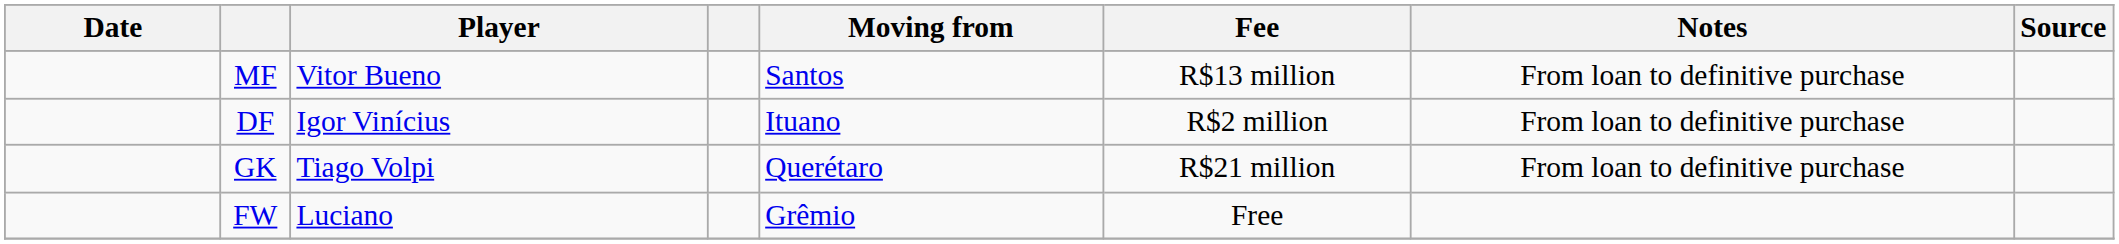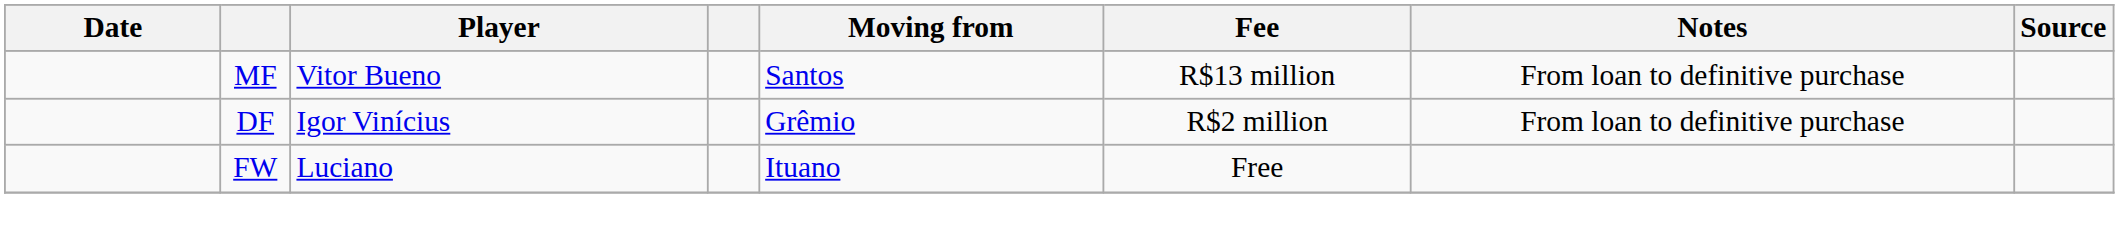 <table class="wikitable sortable">
 <tr>
 <th style="width:110px">Date</th>
 <th style="width:30px"></th>
 <th style="width:220px">Player</th>
 <th style="width:20px"></th>
 <th style="width:180px">Moving from</th>
 <th style="width:160px">Fee</th>
 <th style="width:320px" class="unsortable">Notes</th>
 <th style="width:35px">Source</th>
 </tr>
 <tr>
 <td></td>
 <td style="text-align:center"><a href='#'>MF</a></td>
 <td> <a href='#'>Vitor Bueno</a></td>
 <td style="text-align:center"></td>
 <td> <a href='#'>Santos</a></td>
 <td style="text-align:center">R$13 million</td>
 <td style="text-align:center">From loan to definitive purchase</td>
 <td></td>
 </tr>
 <tr>
 <td></td>
 <td style="text-align:center"><a href='#'>DF</a></td>
 <td> <a href='#'>Igor Vinícius</a></td>
 <td style="text-align:center"></td>
-<td> <a href='#'>Ituano</a></td>
+<td> <a href='#'>Grêmio</a></td>
 <td style="text-align:center">R$2 million</td>
-<td style="text-align:center">From loan to definitive purchase</td>
-<td></td>
-</tr>
-<tr>
-<td></td>
-<td style="text-align:center"><a href='#'>GK</a></td>
-<td> <a href='#'>Tiago Volpi</a></td>
-<td style="text-align:center"></td>
-<td> <a href='#'>Querétaro</a></td>
-<td style="text-align:center">R$21 million</td>
 <td style="text-align:center">From loan to definitive purchase</td>
 <td></td>
 </tr>
 <tr>
 <td></td>
 <td style="text-align:center"><a href='#'>FW</a></td>
 <td> <a href='#'>Luciano</a></td>
 <td style="text-align:center"></td>
-<td> <a href='#'>Grêmio</a></td>
+<td> <a href='#'>Ituano</a></td>
 <td style="text-align:center">Free</td>
 <td style="text-align:center"></td>
 <td></td>
 </tr>
 <tr>
 </tr>
 </table>
